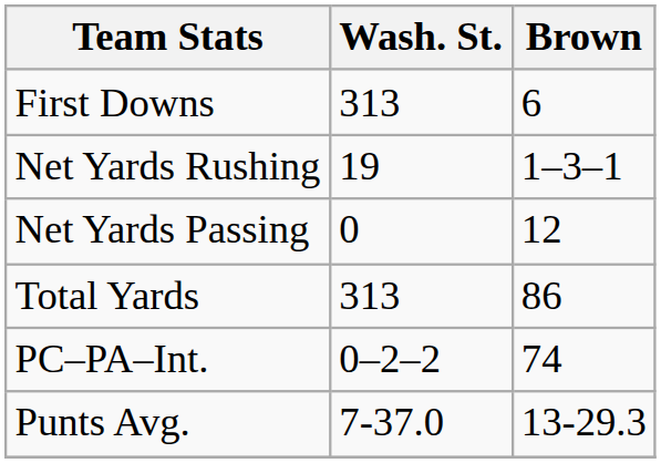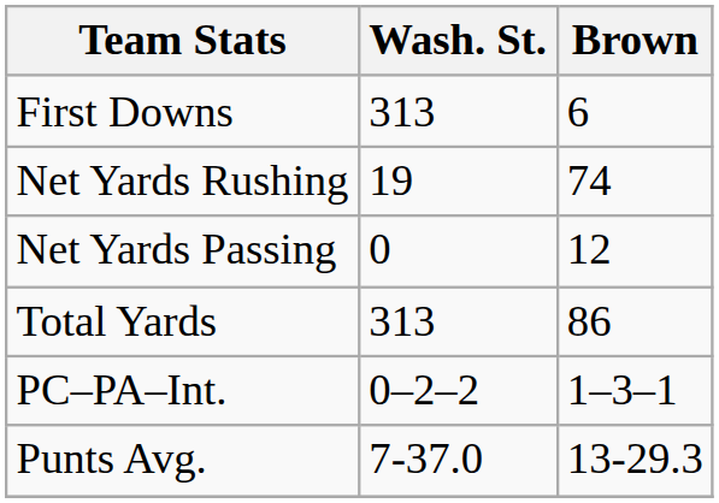 <table class="wikitable">
 <tr>
 <th>Team Stats</th>
 <th>Wash. St.</th>
 <th>Brown</th>
 </tr>
 <tr>
 <td>First Downs</td>
 <td>313</td>
 <td>6</td>
 </tr>
 <tr>
 <td>Net Yards Rushing</td>
 <td>19</td>
-<td>1–3–1</td>
+<td>74</td>
 </tr>
 <tr>
 <td>Net Yards Passing</td>
 <td>0</td>
 <td>12</td>
 </tr>
 <tr>
 <td>Total Yards</td>
 <td>313</td>
 <td>86</td>
 </tr>
 <tr>
 <td>PC–PA–Int.</td>
 <td>0–2–2</td>
-<td>74</td>
+<td>1–3–1</td>
 </tr>
 <tr>
 <td>Punts Avg.</td>
 <td>7-37.0</td>
 <td>13-29.3</td>
 </tr>
 <tr>
 </tr>
 </table>
